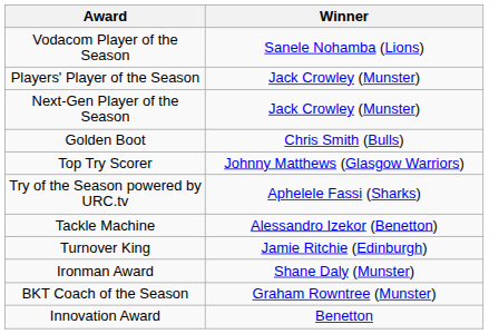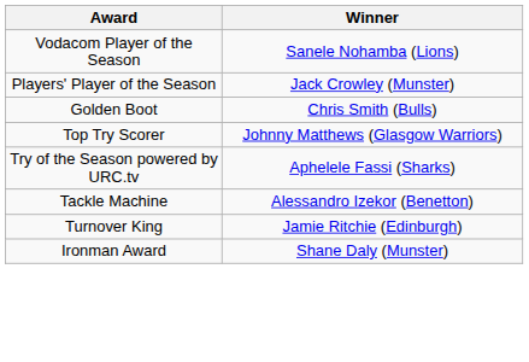 <table class="wikitable" style="text-align:center">
 <tr>
 <th style="width:215px">Award</th>
 <th style="width:300px">Winner</th>
 </tr>
 <tr>
 <td>Vodacom Player of the Season</td>
 <td> <a href='#'>Sanele Nohamba</a> (<a href='#'>Lions</a>)</td>
 </tr>
 <tr>
 <td>Players' Player of the Season</td>
-<td> <a href='#'>Jack Crowley</a> (<a href='#'>Munster</a>)</td>
-</tr>
-<tr>
-<td>Next-Gen Player of the Season</td>
 <td> <a href='#'>Jack Crowley</a> (<a href='#'>Munster</a>)</td>
 </tr>
 <tr>
 <td>Golden Boot</td>
 <td> <a href='#'>Chris Smith</a> (<a href='#'>Bulls</a>)</td>
 </tr>
 <tr>
 <td>Top Try Scorer</td>
 <td> <a href='#'>Johnny Matthews</a> (<a href='#'>Glasgow Warriors</a>)</td>
 </tr>
 <tr>
 <td>Try of the Season powered by URC.tv</td>
 <td> <a href='#'>Aphelele Fassi</a> (<a href='#'>Sharks</a>)</td>
 </tr>
 <tr>
 <td>Tackle Machine</td>
 <td> <a href='#'>Alessandro Izekor</a> (<a href='#'>Benetton</a>)</td>
 </tr>
 <tr>
 <td>Turnover King</td>
 <td> <a href='#'>Jamie Ritchie</a> (<a href='#'>Edinburgh</a>)</td>
 </tr>
 <tr>
 <td>Ironman Award</td>
 <td> <a href='#'>Shane Daly</a> (<a href='#'>Munster</a>)</td>
 </tr>
-<tr>
-<td>BKT Coach of the Season</td>
-<td> <a href='#'>Graham Rowntree</a> (<a href='#'>Munster</a>)</td>
-</tr>
-<tr>
-<td>Innovation Award</td>
-<td> <a href='#'>Benetton</a></td>
-</tr>
 </table>
